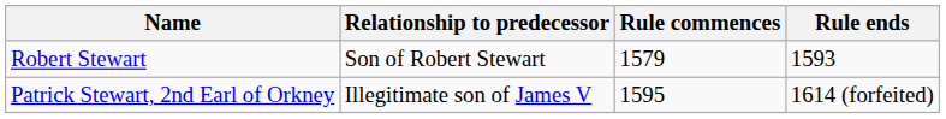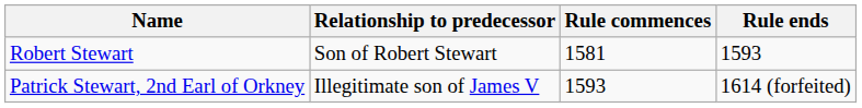 <table class="wikitable sortable" style="font-size:100%; border:0px; text-align:left;">
 <tr>
 <th>Name</th>
 <th>Relationship to predecessor</th>
 <th>Rule commences</th>
 <th>Rule ends</th>
 </tr>
 <tr>
 <td><a href='#'>Robert Stewart</a></td>
 <td>Son of Robert Stewart</td>
-<td>1579</td>
+<td>1581</td>
 <td>1593</td>
 </tr>
 <tr>
 <td><a href='#'>Patrick Stewart, 2nd Earl of Orkney</a></td>
 <td>Illegitimate son of <a href='#'>James V</a></td>
-<td>1595</td>
+<td>1593</td>
 <td>1614 (forfeited)</td>
 </tr>
 </table>
